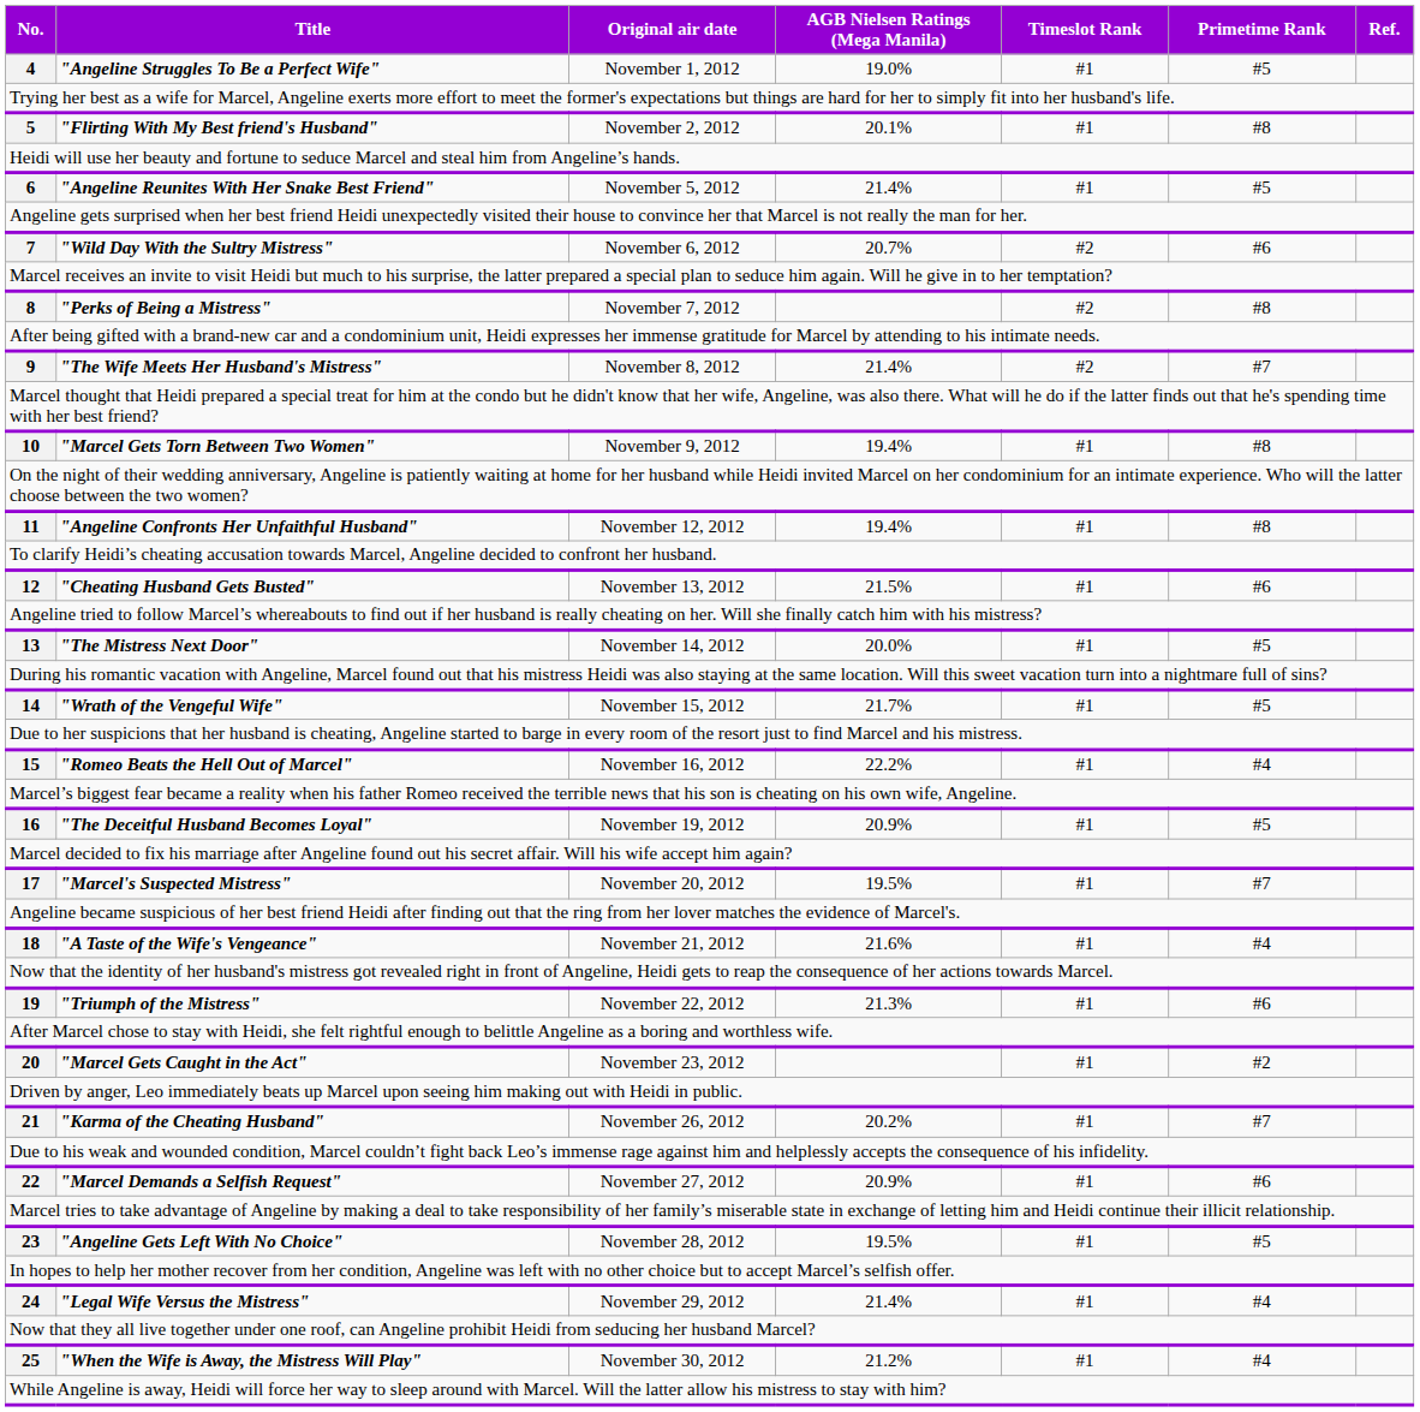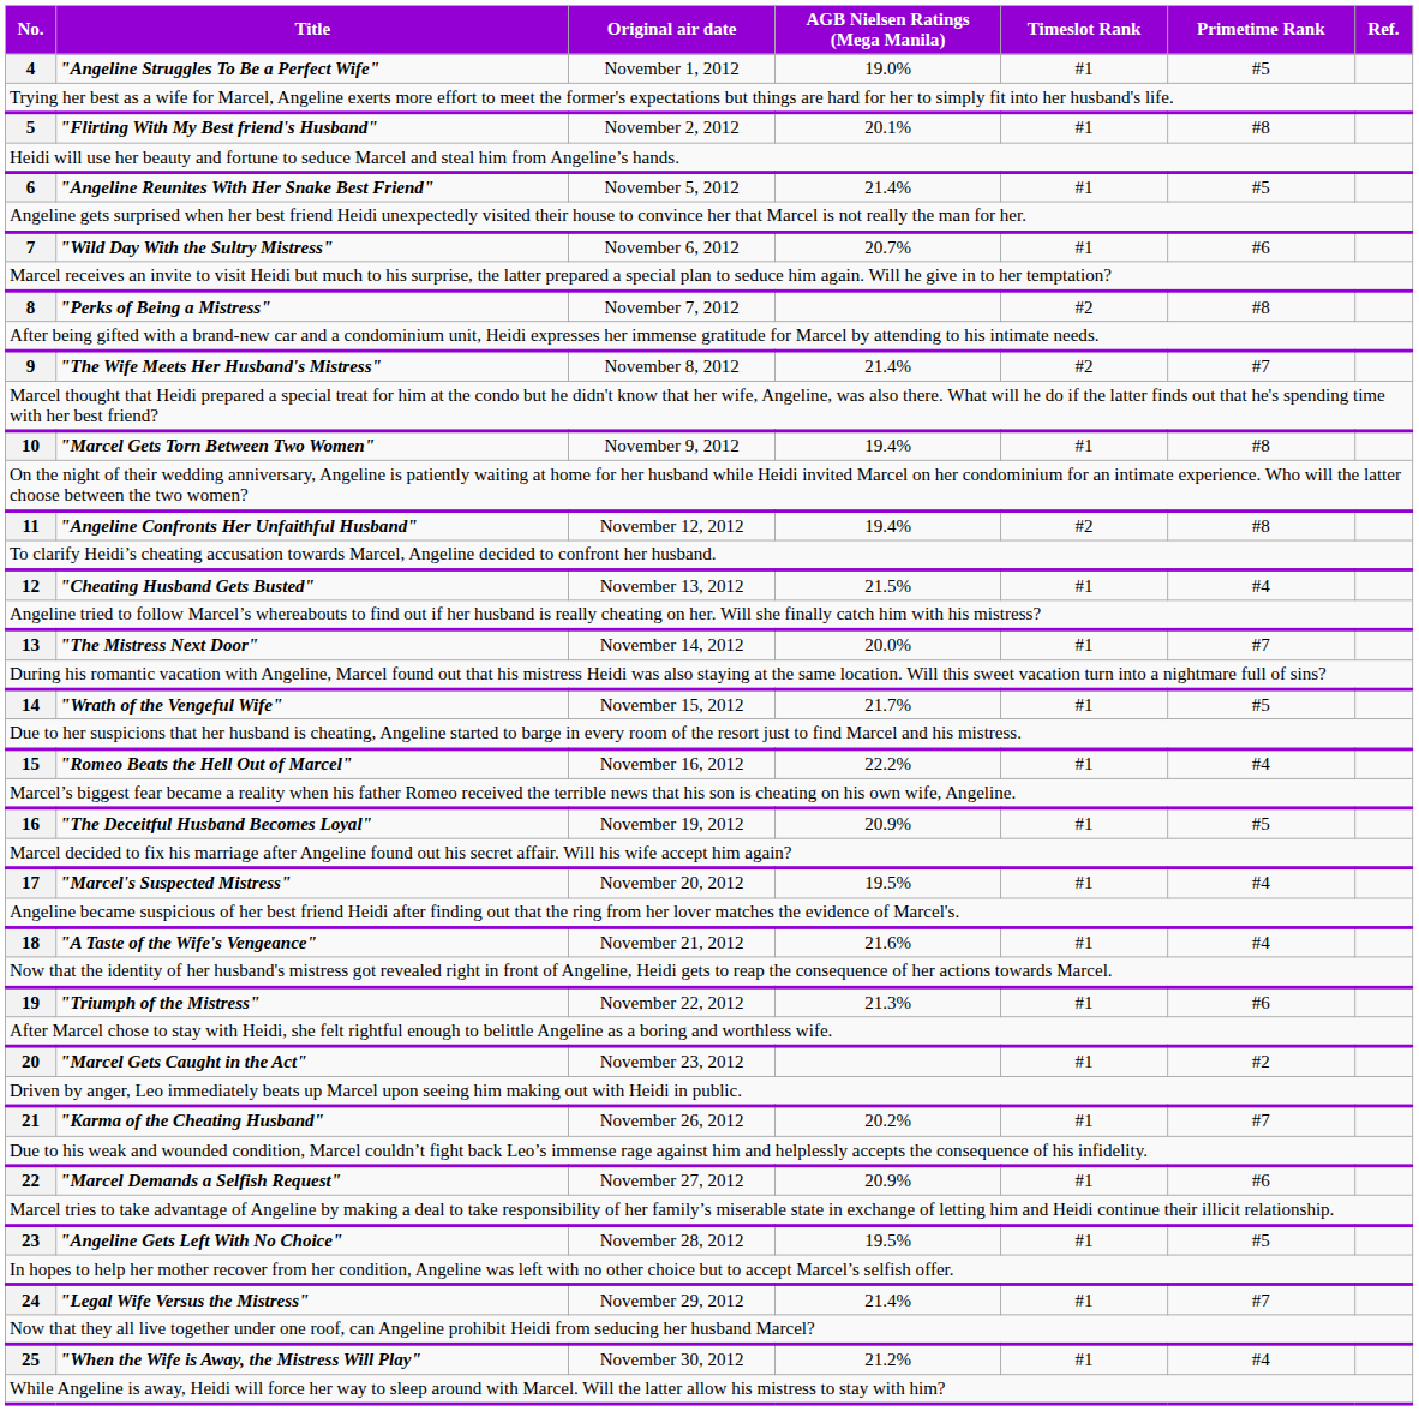 <table class="wikitable" style="text-align:center">
 <tr>
 <th style="background:#9400D3; color:#ffffff">No.</th>
 <th style="background:#9400D3; color:#ffffff">Title</th>
 <th style="background:#9400D3; color:#ffffff">Original air date</th>
 <th style="background:#9400D3; color:#ffffff">AGB Nielsen Ratings<br>(Mega Manila)</th>
 <th style="background:#9400D3; color:#ffffff">Timeslot Rank</th>
 <th style="background:#9400D3; color:#ffffff">Primetime Rank</th>
 <th style="background:#9400D3; color:#ffffff">Ref.</th>
 </tr>
 <tr>
 <th>4</th>
 <td align="left"><strong><em>"Angeline Struggles To Be a Perfect Wife"</em></strong></td>
 <td>November 1, 2012</td>
 <td>19.0%</td>
 <td>#1</td>
 <td>#5</td>
 <td></td>
 </tr>
 <tr>
 <td colspan = "7" style="text-align: left; border-bottom: 3px solid #9400D3;">Trying her best as a wife for Marcel, Angeline exerts more effort to meet the former's expectations but things are hard for her to simply fit into her husband's life.</td>
 </tr>
 <tr>
 <th>5</th>
 <td align="left"><strong><em>"Flirting With My Best friend's Husband"</em></strong></td>
 <td>November 2, 2012</td>
 <td>20.1%</td>
 <td>#1</td>
 <td>#8</td>
 <td></td>
 </tr>
 <tr>
 <td colspan = "7" style="text-align: left; border-bottom: 3px solid #9400D3;">Heidi will use her beauty and fortune to seduce Marcel and steal him from Angeline’s hands.</td>
 </tr>
 <tr>
 <th>6</th>
 <td align="left"><strong><em>"Angeline Reunites With Her Snake Best Friend"</em></strong></td>
 <td>November 5, 2012</td>
 <td>21.4%</td>
 <td>#1</td>
 <td>#5</td>
 <td></td>
 </tr>
 <tr>
 <td colspan = "7" style="text-align: left; border-bottom: 3px solid #9400D3;">Angeline gets surprised when her best friend Heidi unexpectedly visited their house to convince her that Marcel is not really the man for her.</td>
 </tr>
 <tr>
 <th>7</th>
 <td align="left"><strong><em>"Wild Day With the Sultry Mistress"</em></strong></td>
 <td>November 6, 2012</td>
 <td>20.7%</td>
-<td>#2</td>
+<td>#1</td>
 <td>#6</td>
 <td></td>
 </tr>
 <tr>
 <td colspan = "7" style="text-align: left; border-bottom: 3px solid #9400D3;">Marcel receives an invite to visit Heidi but much to his surprise, the latter prepared a special plan to seduce him again. Will he give in to her temptation?</td>
 </tr>
 <tr>
 <th>8</th>
 <td align="left"><strong><em>"Perks of Being a Mistress"</em></strong></td>
 <td>November 7, 2012</td>
 <td></td>
 <td>#2</td>
 <td>#8</td>
 <td></td>
 </tr>
 <tr>
 <td colspan = "7" style="text-align: left; border-bottom: 3px solid #9400D3;">After being gifted with a brand-new car and a condominium unit, Heidi expresses her immense gratitude for Marcel by attending to his intimate needs.</td>
 </tr>
 <tr>
 <th>9</th>
 <td align="left"><strong><em>"The Wife Meets Her Husband's Mistress"</em></strong></td>
 <td>November 8, 2012</td>
 <td>21.4%</td>
 <td>#2</td>
 <td>#7</td>
 <td></td>
 </tr>
 <tr>
 <td colspan = "7" style="text-align: left; border-bottom: 3px solid #9400D3;">Marcel thought that Heidi prepared a special treat for him at the condo but he didn't know that her wife, Angeline, was also there. What will he do if the latter finds out that he's spending time with her best friend?</td>
 </tr>
 <tr>
 <th>10</th>
 <td align="left"><strong><em>"Marcel Gets Torn Between Two Women"</em></strong></td>
 <td>November 9, 2012</td>
 <td>19.4%</td>
 <td>#1</td>
 <td>#8</td>
 <td></td>
 </tr>
 <tr>
 <td colspan = "7" style="text-align: left; border-bottom: 3px solid #9400D3;">On the night of their wedding anniversary, Angeline is patiently waiting at home for her husband while Heidi invited Marcel on her condominium for an intimate experience. Who will the latter choose between the two women?</td>
 </tr>
 <tr>
 <th>11</th>
 <td align="left"><strong><em>"Angeline Confronts Her Unfaithful Husband"</em></strong></td>
 <td>November 12, 2012</td>
 <td>19.4%</td>
-<td>#1</td>
+<td>#2</td>
 <td>#8</td>
 <td></td>
 </tr>
 <tr>
 <td colspan = "7" style="text-align: left; border-bottom: 3px solid #9400D3;">To clarify Heidi’s cheating accusation towards Marcel, Angeline decided to confront her husband.</td>
 </tr>
 <tr>
 <th>12</th>
 <td align="left"><strong><em>"Cheating Husband Gets Busted"</em></strong></td>
 <td>November 13, 2012</td>
 <td>21.5%</td>
 <td>#1</td>
-<td>#6</td>
+<td>#4</td>
 <td></td>
 </tr>
 <tr>
 <td colspan = "7" style="text-align: left; border-bottom: 3px solid #9400D3;">Angeline tried to follow Marcel’s whereabouts to find out if her husband is really cheating on her. Will she finally catch him with his mistress?</td>
 </tr>
 <tr>
 <th>13</th>
 <td align="left"><strong><em>"The Mistress Next Door"</em></strong></td>
 <td>November 14, 2012</td>
 <td>20.0%</td>
 <td>#1</td>
-<td>#5</td>
+<td>#7</td>
 <td></td>
 </tr>
 <tr>
 <td colspan = "7" style="text-align: left; border-bottom: 3px solid #9400D3;">During his romantic vacation with Angeline, Marcel found out that his mistress Heidi was also staying at the same location. Will this sweet vacation turn into a nightmare full of sins?</td>
 </tr>
 <tr>
 <th>14</th>
 <td align="left"><strong><em>"Wrath of the Vengeful Wife"</em></strong></td>
 <td>November 15, 2012</td>
 <td>21.7%</td>
 <td>#1</td>
 <td>#5</td>
 <td></td>
 </tr>
 <tr>
 <td colspan = "7" style="text-align: left; border-bottom: 3px solid #9400D3;">Due to her suspicions that her husband is cheating, Angeline started to barge in every room of the resort just to find Marcel and his mistress.</td>
 </tr>
 <tr>
 <th>15</th>
 <td align="left"><strong><em>"Romeo Beats the Hell Out of Marcel"</em></strong></td>
 <td>November 16, 2012</td>
 <td>22.2%</td>
 <td>#1</td>
 <td>#4</td>
 <td></td>
 </tr>
 <tr>
 <td colspan = "7" style="text-align: left; border-bottom: 3px solid #9400D3;">Marcel’s biggest fear became a reality when his father Romeo received the terrible news that his son is cheating on his own wife, Angeline.</td>
 </tr>
 <tr>
 <th>16</th>
 <td align="left"><strong><em>"The Deceitful Husband Becomes Loyal"</em></strong></td>
 <td>November 19, 2012</td>
 <td>20.9%</td>
 <td>#1</td>
 <td>#5</td>
 <td></td>
 </tr>
 <tr>
 <td colspan = "7" style="text-align: left; border-bottom: 3px solid #9400D3;">Marcel decided to fix his marriage after Angeline found out his secret affair. Will his wife accept him again?</td>
 </tr>
 <tr>
 <th>17</th>
 <td align="left"><strong><em>"Marcel's Suspected Mistress"</em></strong></td>
 <td>November 20, 2012</td>
 <td>19.5%</td>
 <td>#1</td>
-<td>#7</td>
+<td>#4</td>
 <td></td>
 </tr>
 <tr>
 <td colspan = "7" style="text-align: left; border-bottom: 3px solid #9400D3;">Angeline became suspicious of her best friend Heidi after finding out that the ring from her lover matches the evidence of Marcel's.</td>
 </tr>
 <tr>
 <th>18</th>
 <td align="left"><strong><em>"A Taste of the Wife's Vengeance"</em></strong></td>
 <td>November 21, 2012</td>
 <td>21.6%</td>
 <td>#1</td>
 <td>#4</td>
 <td></td>
 </tr>
 <tr>
 <td colspan = "7" style="text-align: left; border-bottom: 3px solid #9400D3;">Now that the identity of her husband's mistress got revealed right in front of Angeline, Heidi gets to reap the consequence of her actions towards Marcel.</td>
 </tr>
 <tr>
 <th>19</th>
 <td align="left"><strong><em>"Triumph of the Mistress"</em></strong></td>
 <td>November 22, 2012</td>
 <td>21.3%</td>
 <td>#1</td>
 <td>#6</td>
 <td></td>
 </tr>
 <tr>
 <td colspan = "7" style="text-align: left; border-bottom: 3px solid #9400D3;">After Marcel chose to stay with Heidi, she felt rightful enough to belittle Angeline as a boring and worthless wife.</td>
 </tr>
 <tr>
 <th>20</th>
 <td align="left"><strong><em>"Marcel Gets Caught in the Act"</em></strong></td>
 <td>November 23, 2012</td>
 <td></td>
 <td>#1</td>
 <td>#2</td>
 <td></td>
 </tr>
 <tr>
 <td colspan = "7" style="text-align: left; border-bottom: 3px solid #9400D3;">Driven by anger, Leo immediately beats up Marcel upon seeing him making out with Heidi in public.</td>
 </tr>
 <tr>
 <th>21</th>
 <td align="left"><strong><em>"Karma of the Cheating Husband"</em></strong></td>
 <td>November 26, 2012</td>
 <td>20.2%</td>
 <td>#1</td>
 <td>#7</td>
 <td></td>
 </tr>
 <tr>
 <td colspan = "7" style="text-align: left; border-bottom: 3px solid #9400D3;">Due to his weak and wounded condition, Marcel couldn’t fight back Leo’s immense rage against him and helplessly accepts the consequence of his infidelity.</td>
 </tr>
 <tr>
 <th>22</th>
 <td align="left"><strong><em>"Marcel Demands a Selfish Request"</em></strong></td>
 <td>November 27, 2012</td>
 <td>20.9%</td>
 <td>#1</td>
 <td>#6</td>
 <td></td>
 </tr>
 <tr>
 <td colspan = "7" style="text-align: left; border-bottom: 3px solid #9400D3;">Marcel tries to take advantage of Angeline by making a deal to take responsibility of her family’s miserable state in exchange of letting him and Heidi continue their illicit relationship.</td>
 </tr>
 <tr>
 <th>23</th>
 <td align="left"><strong><em>"Angeline Gets Left With No Choice"</em></strong></td>
 <td>November 28, 2012</td>
 <td>19.5%</td>
 <td>#1</td>
 <td>#5</td>
 <td></td>
 </tr>
 <tr>
 <td colspan = "7" style="text-align: left; border-bottom: 3px solid #9400D3;">In hopes to help her mother recover from her condition, Angeline was left with no other choice but to accept Marcel’s selfish offer.</td>
 </tr>
 <tr>
 <th>24</th>
 <td align="left"><strong><em>"Legal Wife Versus the Mistress"</em></strong></td>
 <td>November 29, 2012</td>
 <td>21.4%</td>
 <td>#1</td>
-<td>#4</td>
+<td>#7</td>
 <td></td>
 </tr>
 <tr>
 <td colspan = "7" style="text-align: left; border-bottom: 3px solid #9400D3;">Now that they all live together under one roof, can Angeline prohibit Heidi from seducing her husband Marcel?</td>
 </tr>
 <tr>
 <th>25</th>
 <td align="left"><strong><em>"When the Wife is Away, the Mistress Will Play"</em></strong></td>
 <td>November 30, 2012</td>
 <td>21.2%</td>
 <td>#1</td>
 <td>#4</td>
 <td></td>
 </tr>
 <tr>
 <td colspan = "7" style="text-align: left; border-bottom: 3px solid #9400D3;">While Angeline is away, Heidi will force her way to sleep around with Marcel. Will the latter allow his mistress to stay with him?</td>
 </tr>
 </table>
